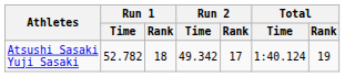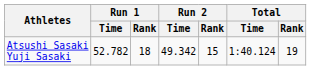 <table class="wikitable" border="1" style="font-size:90%">
 <tr>
 <th rowspan="2">Athletes</th>
 <th colspan="2">Run 1</th>
 <th colspan="2">Run 2</th>
 <th colspan="2">Total</th>
 </tr>
 <tr>
 <th>Time</th>
 <th>Rank</th>
 <th>Time</th>
 <th>Rank</th>
 <th>Time</th>
 <th>Rank</th>
 </tr>
 <tr>
 <td><a href='#'>Atsushi Sasaki</a><br><a href='#'>Yuji Sasaki</a></td>
 <td align="center">52.782</td>
 <td align="center">18</td>
 <td align="center">49.342</td>
-<td align="center">17</td>
+<td align="center">15</td>
 <td align="center">1:40.124</td>
 <td align="center">19</td>
 </tr>
 </table>
